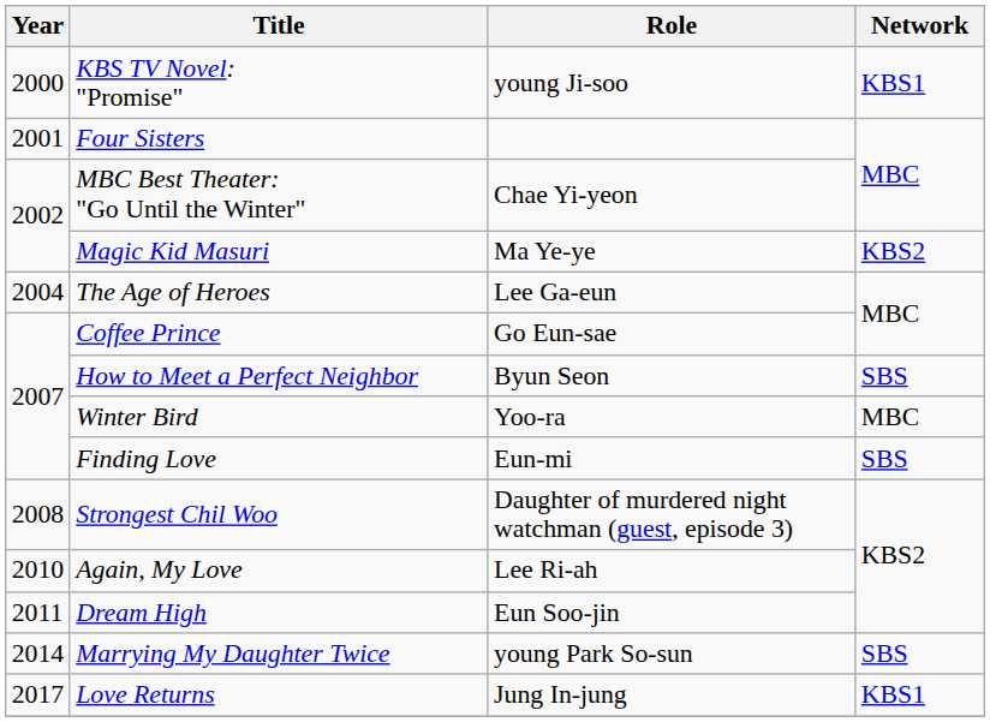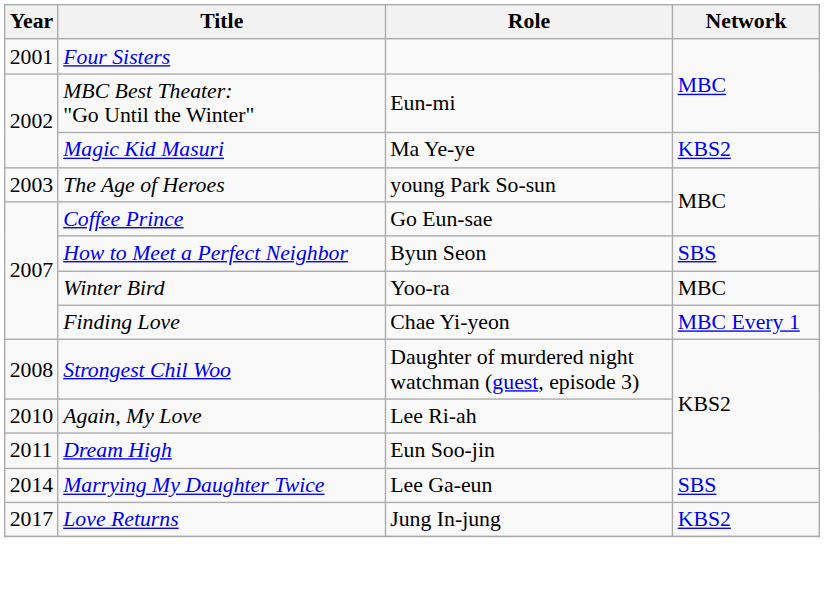 <table class="wikitable" style="width:600px">
 <tr>
 <th width=10>Year</th>
 <th>Title</th>
 <th>Role</th>
 <th>Network</th>
-</tr>
-<tr>
-<td>2000</td>
-<td><em><a href='#'>KBS TV Novel</a>:</em><br>"Promise"</td>
-<td>young Ji-soo</td>
-<td><a href='#'>KBS1</a></td>
 </tr>
 <tr>
 <td>2001</td>
 <td><em><a href='#'>Four Sisters</a></em></td>
 <td></td>
 <td rowspan=2><a href='#'>MBC</a></td>
 </tr>
 <tr>
 <td rowspan=2>2002</td>
 <td><em>MBC Best Theater:</em><br>"Go Until the Winter"</td>
-<td>Chae Yi-yeon</td>
+<td>Eun-mi</td>
 </tr>
 <tr>
 <td><em><a href='#'>Magic Kid Masuri</a></em></td>
 <td>Ma Ye-ye</td>
 <td><a href='#'>KBS2</a></td>
 </tr>
 <tr>
-<td>2004</td>
+<td>2003</td>
 <td><em>The Age of Heroes</em></td>
-<td>Lee Ga-eun</td>
+<td>young Park So-sun</td>
 <td rowspan=2>MBC</td>
 </tr>
 <tr>
 <td rowspan=4>2007</td>
 <td><em><a href='#'>Coffee Prince</a></em></td>
 <td>Go Eun-sae</td>
 </tr>
 <tr>
 <td><em><a href='#'>How to Meet a Perfect Neighbor</a></em></td>
 <td>Byun Seon</td>
 <td><a href='#'>SBS</a></td>
 </tr>
 <tr>
 <td><em>Winter Bird</em></td>
 <td>Yoo-ra</td>
 <td>MBC</td>
 </tr>
 <tr>
 <td><em>Finding Love</em></td>
-<td>Eun-mi</td>
-<td><a href='#'>SBS</a></td>
+<td>Chae Yi-yeon</td>
+<td><a href='#'>MBC Every 1</a></td>
 </tr>
 <tr>
 <td>2008</td>
 <td><em><a href='#'>Strongest Chil Woo</a></em></td>
 <td>Daughter of murdered night <br> watchman (<a href='#'>guest</a>, episode 3)</td>
 <td rowspan=3>KBS2</td>
 </tr>
 <tr>
 <td>2010</td>
 <td><em>Again, My Love</em> </td>
 <td>Lee Ri-ah</td>
 </tr>
 <tr>
 <td>2011</td>
 <td><em><a href='#'>Dream High</a></em></td>
 <td>Eun Soo-jin</td>
 </tr>
 <tr>
 <td>2014</td>
 <td><em><a href='#'>Marrying My Daughter Twice</a></em></td>
-<td>young Park So-sun</td>
+<td>Lee Ga-eun</td>
 <td><a href='#'>SBS</a></td>
 </tr>
 <tr>
 <td>2017</td>
 <td><em><a href='#'>Love Returns</a></em></td>
 <td>Jung In-jung</td>
-<td><a href='#'>KBS1</a></td>
+<td><a href='#'>KBS2</a></td>
 </tr>
 <tr>
 </tr>
 </table>
